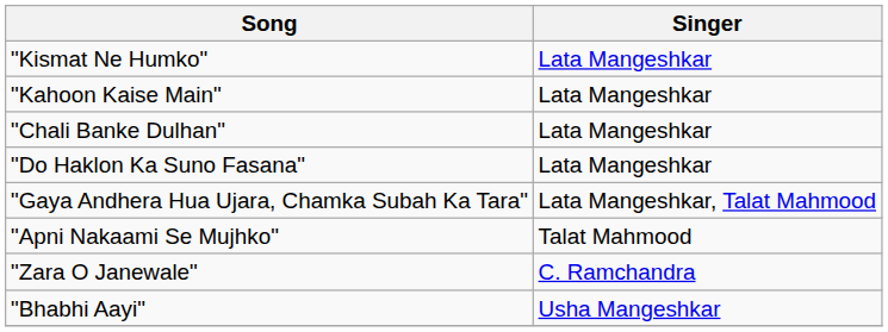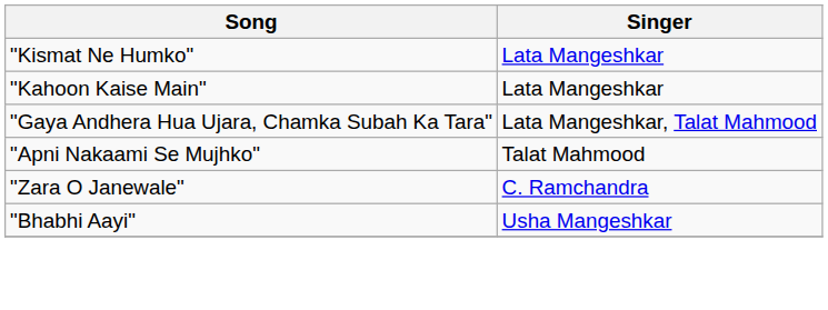 <table class="wikitable" style="font-size:95%;">
 <tr>
 <th>Song</th>
 <th>Singer</th>
 </tr>
 <tr>
 <td>"Kismat Ne Humko"</td>
 <td><a href='#'>Lata Mangeshkar</a></td>
 </tr>
 <tr>
 <td>"Kahoon Kaise Main"</td>
-<td>Lata Mangeshkar</td>
-</tr>
-<tr>
-<td>"Chali Banke Dulhan"</td>
-<td>Lata Mangeshkar</td>
-</tr>
-<tr>
-<td>"Do Haklon Ka Suno Fasana"</td>
 <td>Lata Mangeshkar</td>
 </tr>
 <tr>
 <td>"Gaya Andhera Hua Ujara, Chamka Subah Ka Tara"</td>
 <td>Lata Mangeshkar, <a href='#'>Talat Mahmood</a></td>
 </tr>
 <tr>
 <td>"Apni Nakaami Se Mujhko"</td>
 <td>Talat Mahmood</td>
 </tr>
 <tr>
 <td>"Zara O Janewale"</td>
 <td><a href='#'>C. Ramchandra</a></td>
 </tr>
 <tr>
 <td>"Bhabhi Aayi"</td>
 <td><a href='#'>Usha Mangeshkar</a></td>
 </tr>
 <tr>
 </tr>
 </table>
